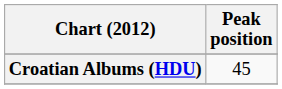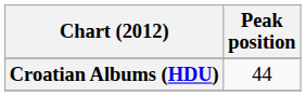 <table class="wikitable sortable plainrowheaders" style="text-align:center">
 <tr>
 <th scope="col">Chart (2012)</th>
 <th scope="col">Peak<br>position</th>
 </tr>
 <tr>
 </tr>
 <tr>
 </tr>
 <tr>
 </tr>
 <tr>
 </tr>
 <tr>
 </tr>
 <tr>
 <th scope="row">Croatian Albums (<a href='#'>HDU</a>)</th>
-<td>45</td>
+<td>44</td>
 </tr>
 <tr>
 </tr>
 <tr>
 </tr>
 <tr>
 </tr>
 <tr>
 </tr>
 <tr>
 </tr>
 <tr>
 </tr>
 <tr>
 </tr>
 <tr>
 </tr>
 <tr>
 </tr>
 <tr>
 </tr>
 <tr>
 </tr>
 <tr>
 </tr>
 <tr>
 </tr>
 <tr>
 </tr>
 <tr>
 </tr>
 </table>
